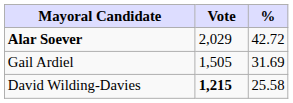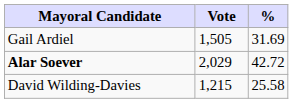 <table class="wikitable">
 <tr>
 <th style="background:#ddf; width:200px;">Mayoral Candidate </th>
 <th style="background:#ddf; width:50px;">Vote</th>
 <th style="background:#ddf; width:30px;">%</th>
 </tr>
 <tr>
+<td>Gail Ardiel</td>
+<td>1,505</td>
+<td>31.69</td>
+</tr>
+<tr>
 <td><strong>Alar Soever</strong></td>
 <td>2,029</td>
 <td>42.72</td>
 </tr>
 <tr>
-<td>Gail Ardiel</td>
-<td>1,505</td>
-<td>31.69</td>
-</tr>
-<tr>
 <td>David Wilding-Davies</td>
-<td><strong>1,215</strong></td>
+<td>1,215</td>
 <td>25.58</td>
 </tr>
 </table>
